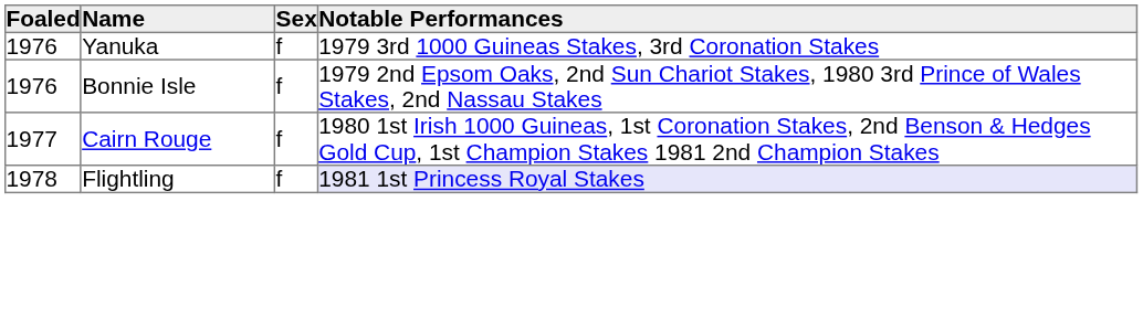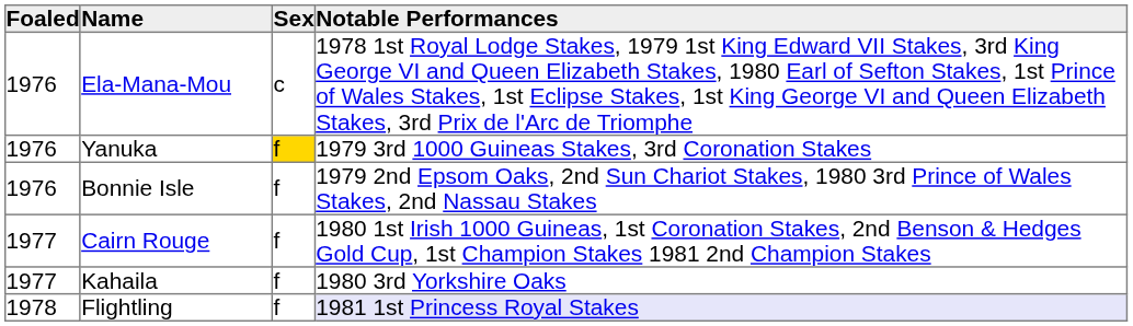 <table border="1" cellpadding="0" style="border-collapse: collapse; font-size:90%">
 <tr bgcolor="#eeeeee">
 <td width="35px"><strong>Foaled</strong></td>
 <td width="120px"><strong>Name</strong></td>
 <td width="25px"><strong>Sex</strong></td>
 <td width="510px"><strong>Notable Performances</strong></td>
 </tr>
 <tr>
 <td>1976</td>
+<td><a href='#'>Ela-Mana-Mou</a></td>
+<td>c</td>
+<td>1978 1st <a href='#'>Royal Lodge Stakes</a>, 1979 1st <a href='#'>King Edward VII Stakes</a>, 3rd <a href='#'>King George VI and Queen Elizabeth Stakes</a>, 1980 <a href='#'>Earl of Sefton Stakes</a>, 1st <a href='#'>Prince of Wales Stakes</a>, 1st <a href='#'>Eclipse Stakes</a>, 1st <a href='#'>King George VI and Queen Elizabeth Stakes</a>, 3rd <a href='#'>Prix de l'Arc de Triomphe</a></td>
+</tr>
+<tr>
+<td>1976</td>
 <td>Yanuka</td>
-<td>f</td>
+<td style="background: gold;">f</td>
 <td>1979 3rd <a href='#'>1000 Guineas Stakes</a>, 3rd <a href='#'>Coronation Stakes</a></td>
 </tr>
 <tr>
 <td>1976</td>
 <td>Bonnie Isle</td>
 <td>f</td>
 <td>1979 2nd <a href='#'>Epsom Oaks</a>, 2nd <a href='#'>Sun Chariot Stakes</a>, 1980 3rd <a href='#'>Prince of Wales Stakes</a>, 2nd <a href='#'>Nassau Stakes</a></td>
 </tr>
 <tr>
 <td>1977</td>
 <td><a href='#'>Cairn Rouge</a></td>
 <td>f</td>
 <td>1980 1st <a href='#'>Irish 1000 Guineas</a>, 1st <a href='#'>Coronation Stakes</a>, 2nd <a href='#'>Benson & Hedges Gold Cup</a>, 1st <a href='#'>Champion Stakes</a> 1981 2nd <a href='#'>Champion Stakes</a></td>
 </tr>
 <tr>
+<td>1977</td>
+<td>Kahaila</td>
+<td>f</td>
+<td>1980 3rd <a href='#'>Yorkshire Oaks</a></td>
+</tr>
+<tr>
 <td>1978</td>
 <td>Flightling</td>
 <td>f</td>
 <td style="background: lavender;">1981 1st <a href='#'>Princess Royal Stakes</a></td>
 </tr>
 </table>
